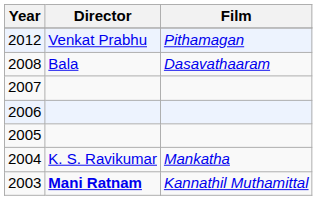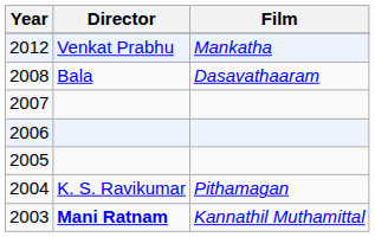 <table class="wikitable">
 <tr>
 <th>Year</th>
 <th>Director</th>
 <th>Film</th>
 </tr>
 <tr>
 </tr>
 <tr bgcolor=#edf3fe>
 <td>2012</td>
 <td><a href='#'>Venkat Prabhu</a></td>
-<td><em><a href='#'>Pithamagan</a></em></td>
+<td><em><a href='#'>Mankatha</a></em></td>
 </tr>
 <tr>
 <td>2008</td>
 <td><a href='#'>Bala</a></td>
 <td><em><a href='#'>Dasavathaaram</a></em></td>
 </tr>
 <tr>
 <td>2007</td>
 <td></td>
 <td></td>
 </tr>
 <tr bgcolor=#edf3fe>
 <td>2006</td>
 <td></td>
 <td></td>
 </tr>
 <tr>
 <td>2005</td>
 <td></td>
 <td></td>
 </tr>
 <tr>
 <td>2004</td>
 <td><a href='#'>K. S. Ravikumar</a></td>
-<td><em><a href='#'>Mankatha</a></em></td>
+<td><em><a href='#'>Pithamagan</a></em></td>
 </tr>
 <tr>
 <td>2003</td>
 <td><strong><a href='#'>Mani Ratnam</a></strong></td>
 <td><em><a href='#'>Kannathil Muthamittal</a></em></td>
 </tr>
 </table>
